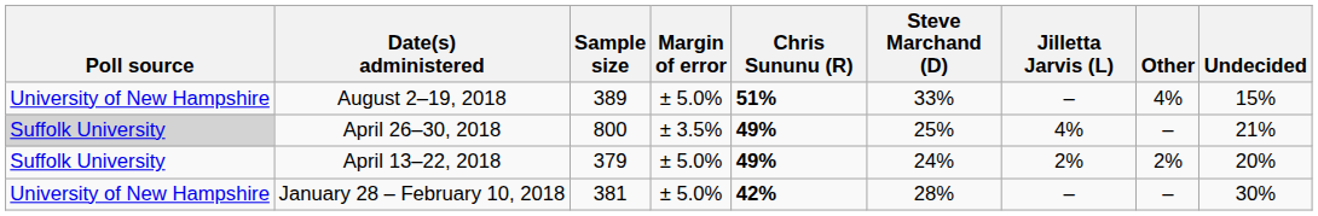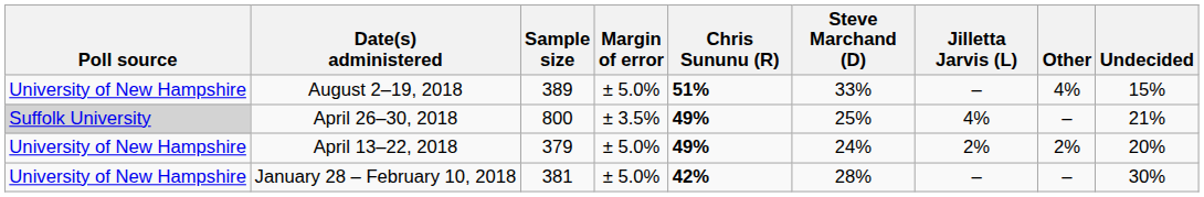 <table class="wikitable">
 <tr valign=bottom>
 <th>Poll source</th>
 <th>Date(s)<br>administered</th>
 <th>Sample<br>size</th>
 <th>Margin<br>of error</th>
 <th style="width:100px;">Chris<br>Sununu (R)</th>
 <th style="width:100px;">Steve<br>Marchand (D)</th>
 <th style="width:100px;">Jilletta<br>Jarvis (L)</th>
 <th>Other</th>
 <th>Undecided</th>
 </tr>
 <tr>
 <td><a href='#'>University of New Hampshire</a></td>
 <td align=center>August 2–19, 2018</td>
 <td align=center>389</td>
 <td align=center>± 5.0%</td>
 <td><strong>51%</strong></td>
 <td align=center>33%</td>
 <td align=center>–</td>
 <td align=center>4%</td>
 <td align=center>15%</td>
 </tr>
 <tr>
 <td style="background: lightgrey;"><a href='#'>Suffolk University</a></td>
 <td align=center>April 26–30, 2018</td>
 <td align=center>800</td>
 <td align=center>± 3.5%</td>
 <td><strong>49%</strong></td>
 <td align=center>25%</td>
 <td align=center>4%</td>
 <td align=center>–</td>
 <td align=center>21%</td>
 </tr>
 <tr>
-<td><a href='#'>Suffolk University</a></td>
+<td><a href='#'>University of New Hampshire</a></td>
 <td align=center>April 13–22, 2018</td>
 <td align=center>379</td>
 <td align=center>± 5.0%</td>
 <td><strong>49%</strong></td>
 <td align=center>24%</td>
 <td align=center>2%</td>
 <td align=center>2%</td>
 <td align=center>20%</td>
 </tr>
 <tr>
 <td><a href='#'>University of New Hampshire</a></td>
 <td align=center>January 28 – February 10, 2018</td>
 <td align=center>381</td>
 <td align=center>± 5.0%</td>
 <td><strong>42%</strong></td>
 <td align=center>28%</td>
 <td align=center>–</td>
 <td align=center>–</td>
 <td align=center>30%</td>
 </tr>
 </table>
